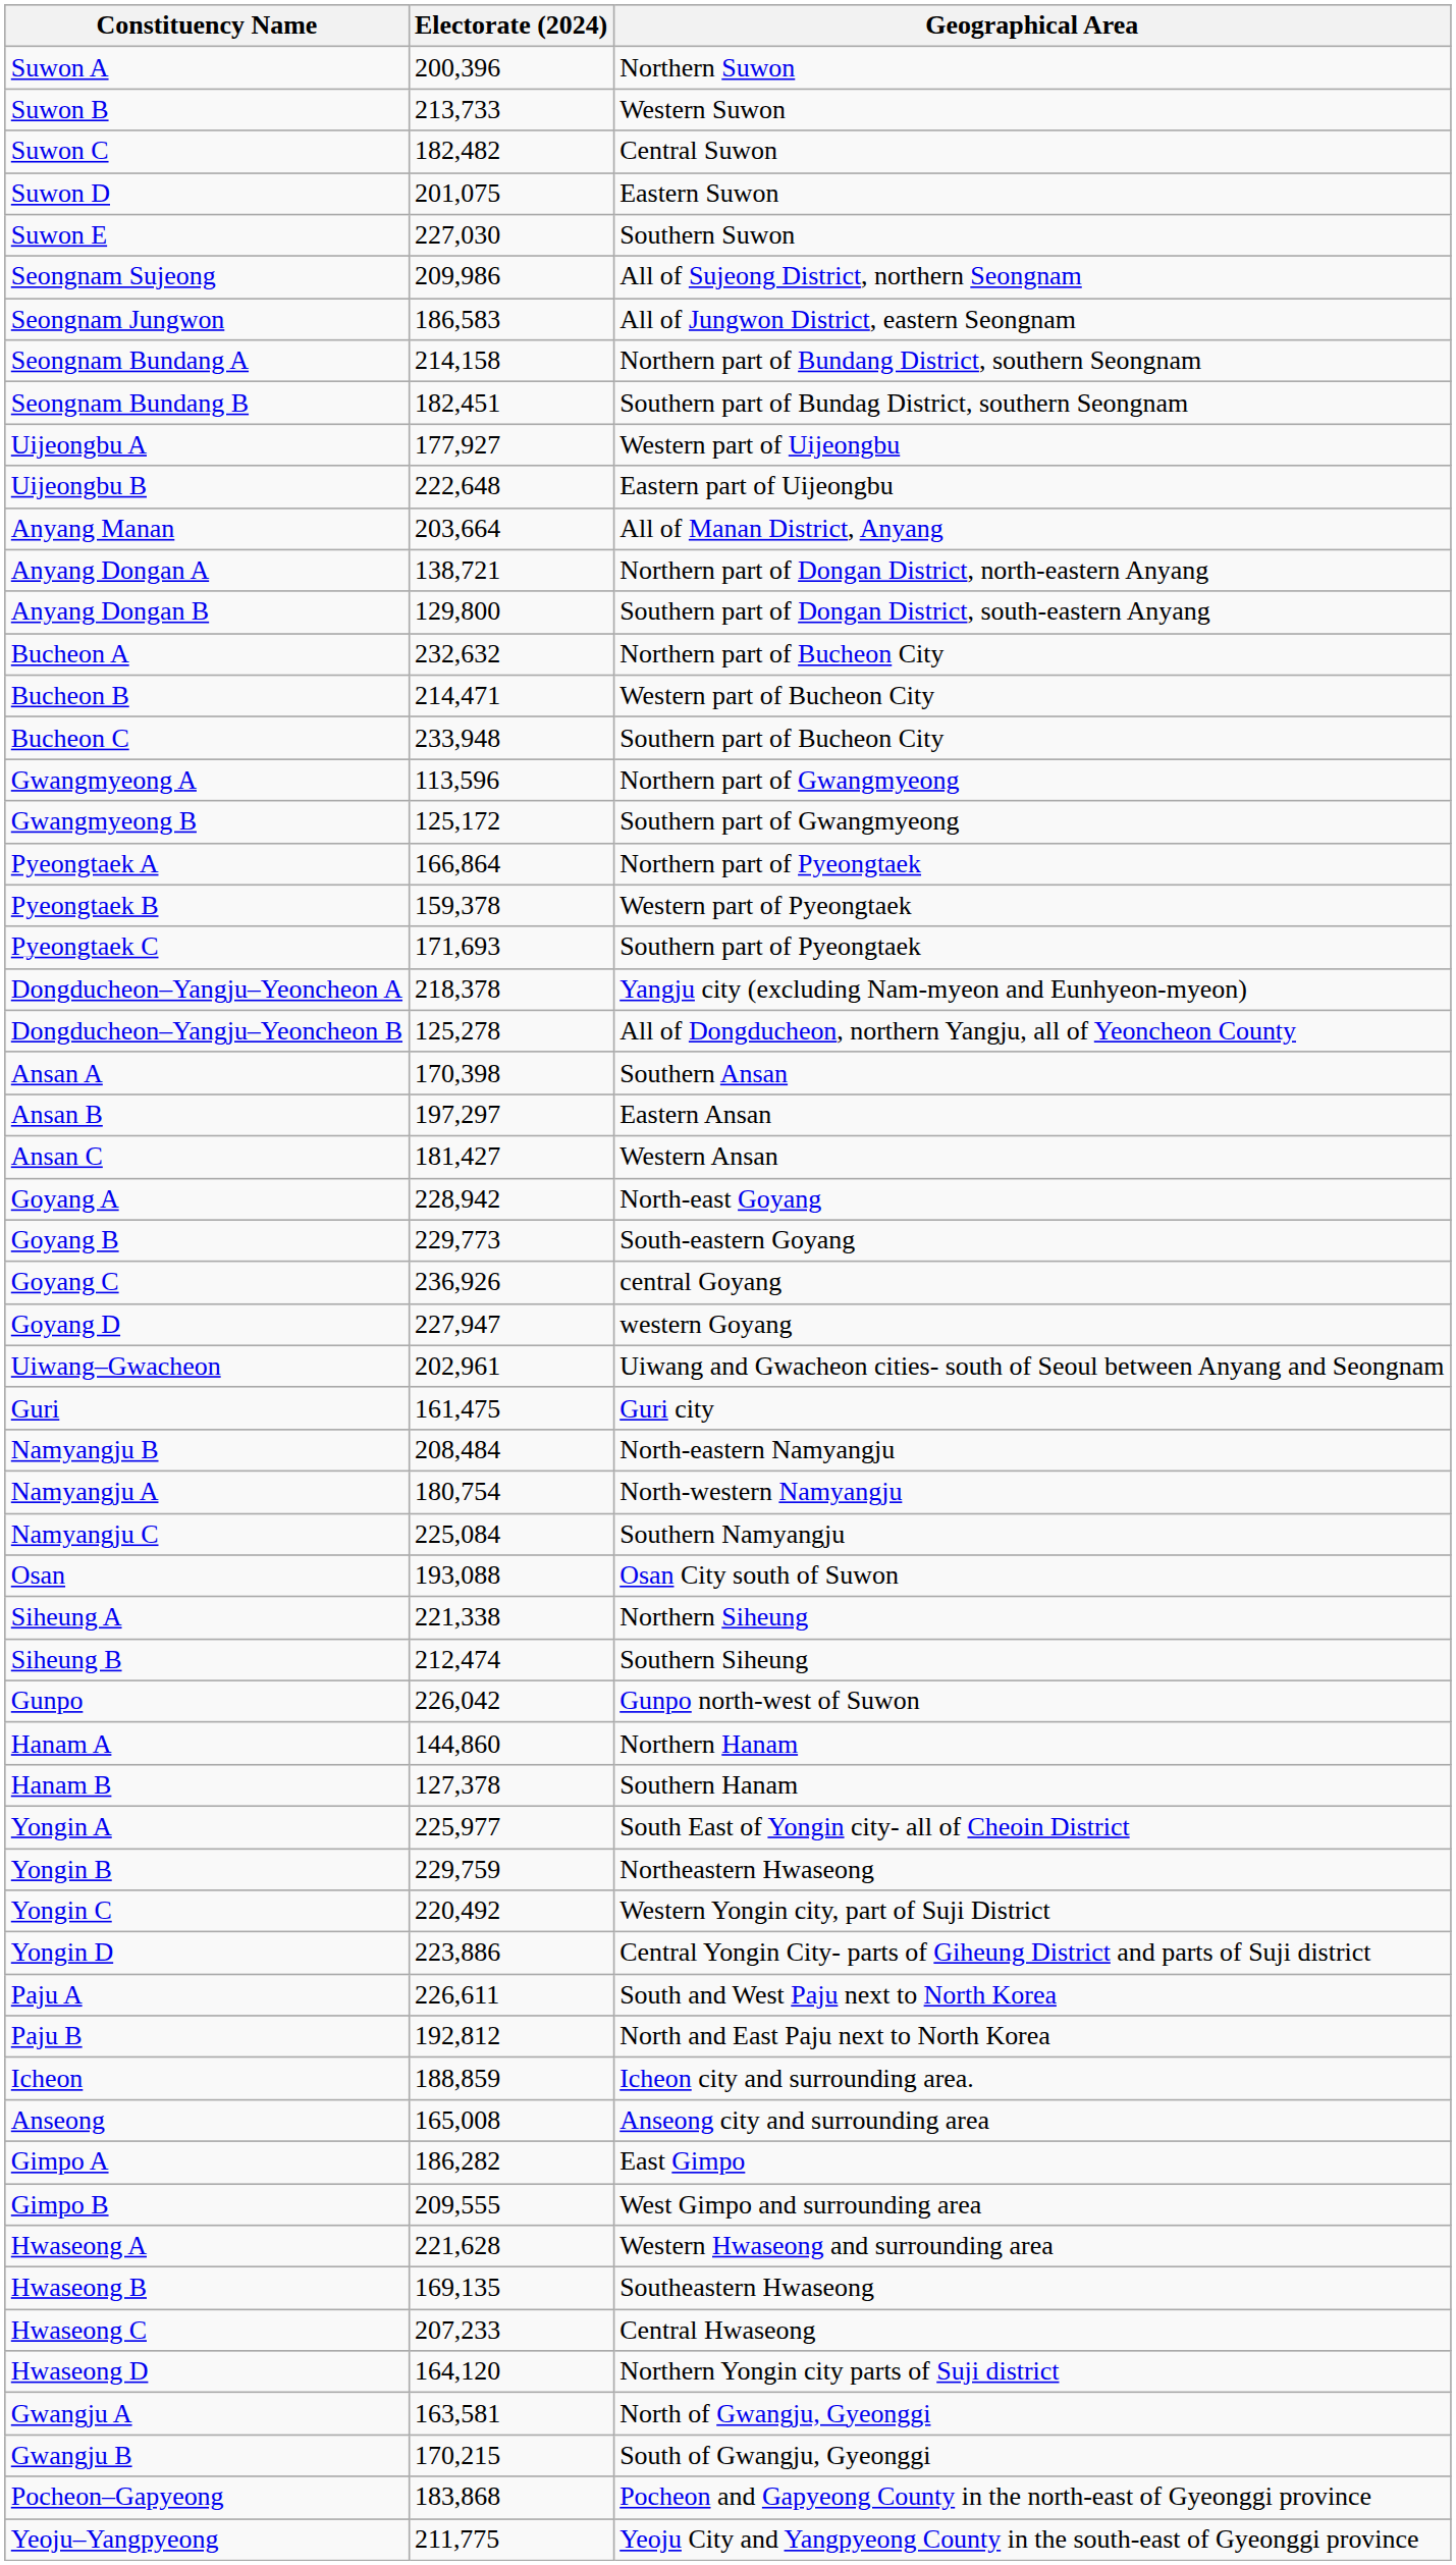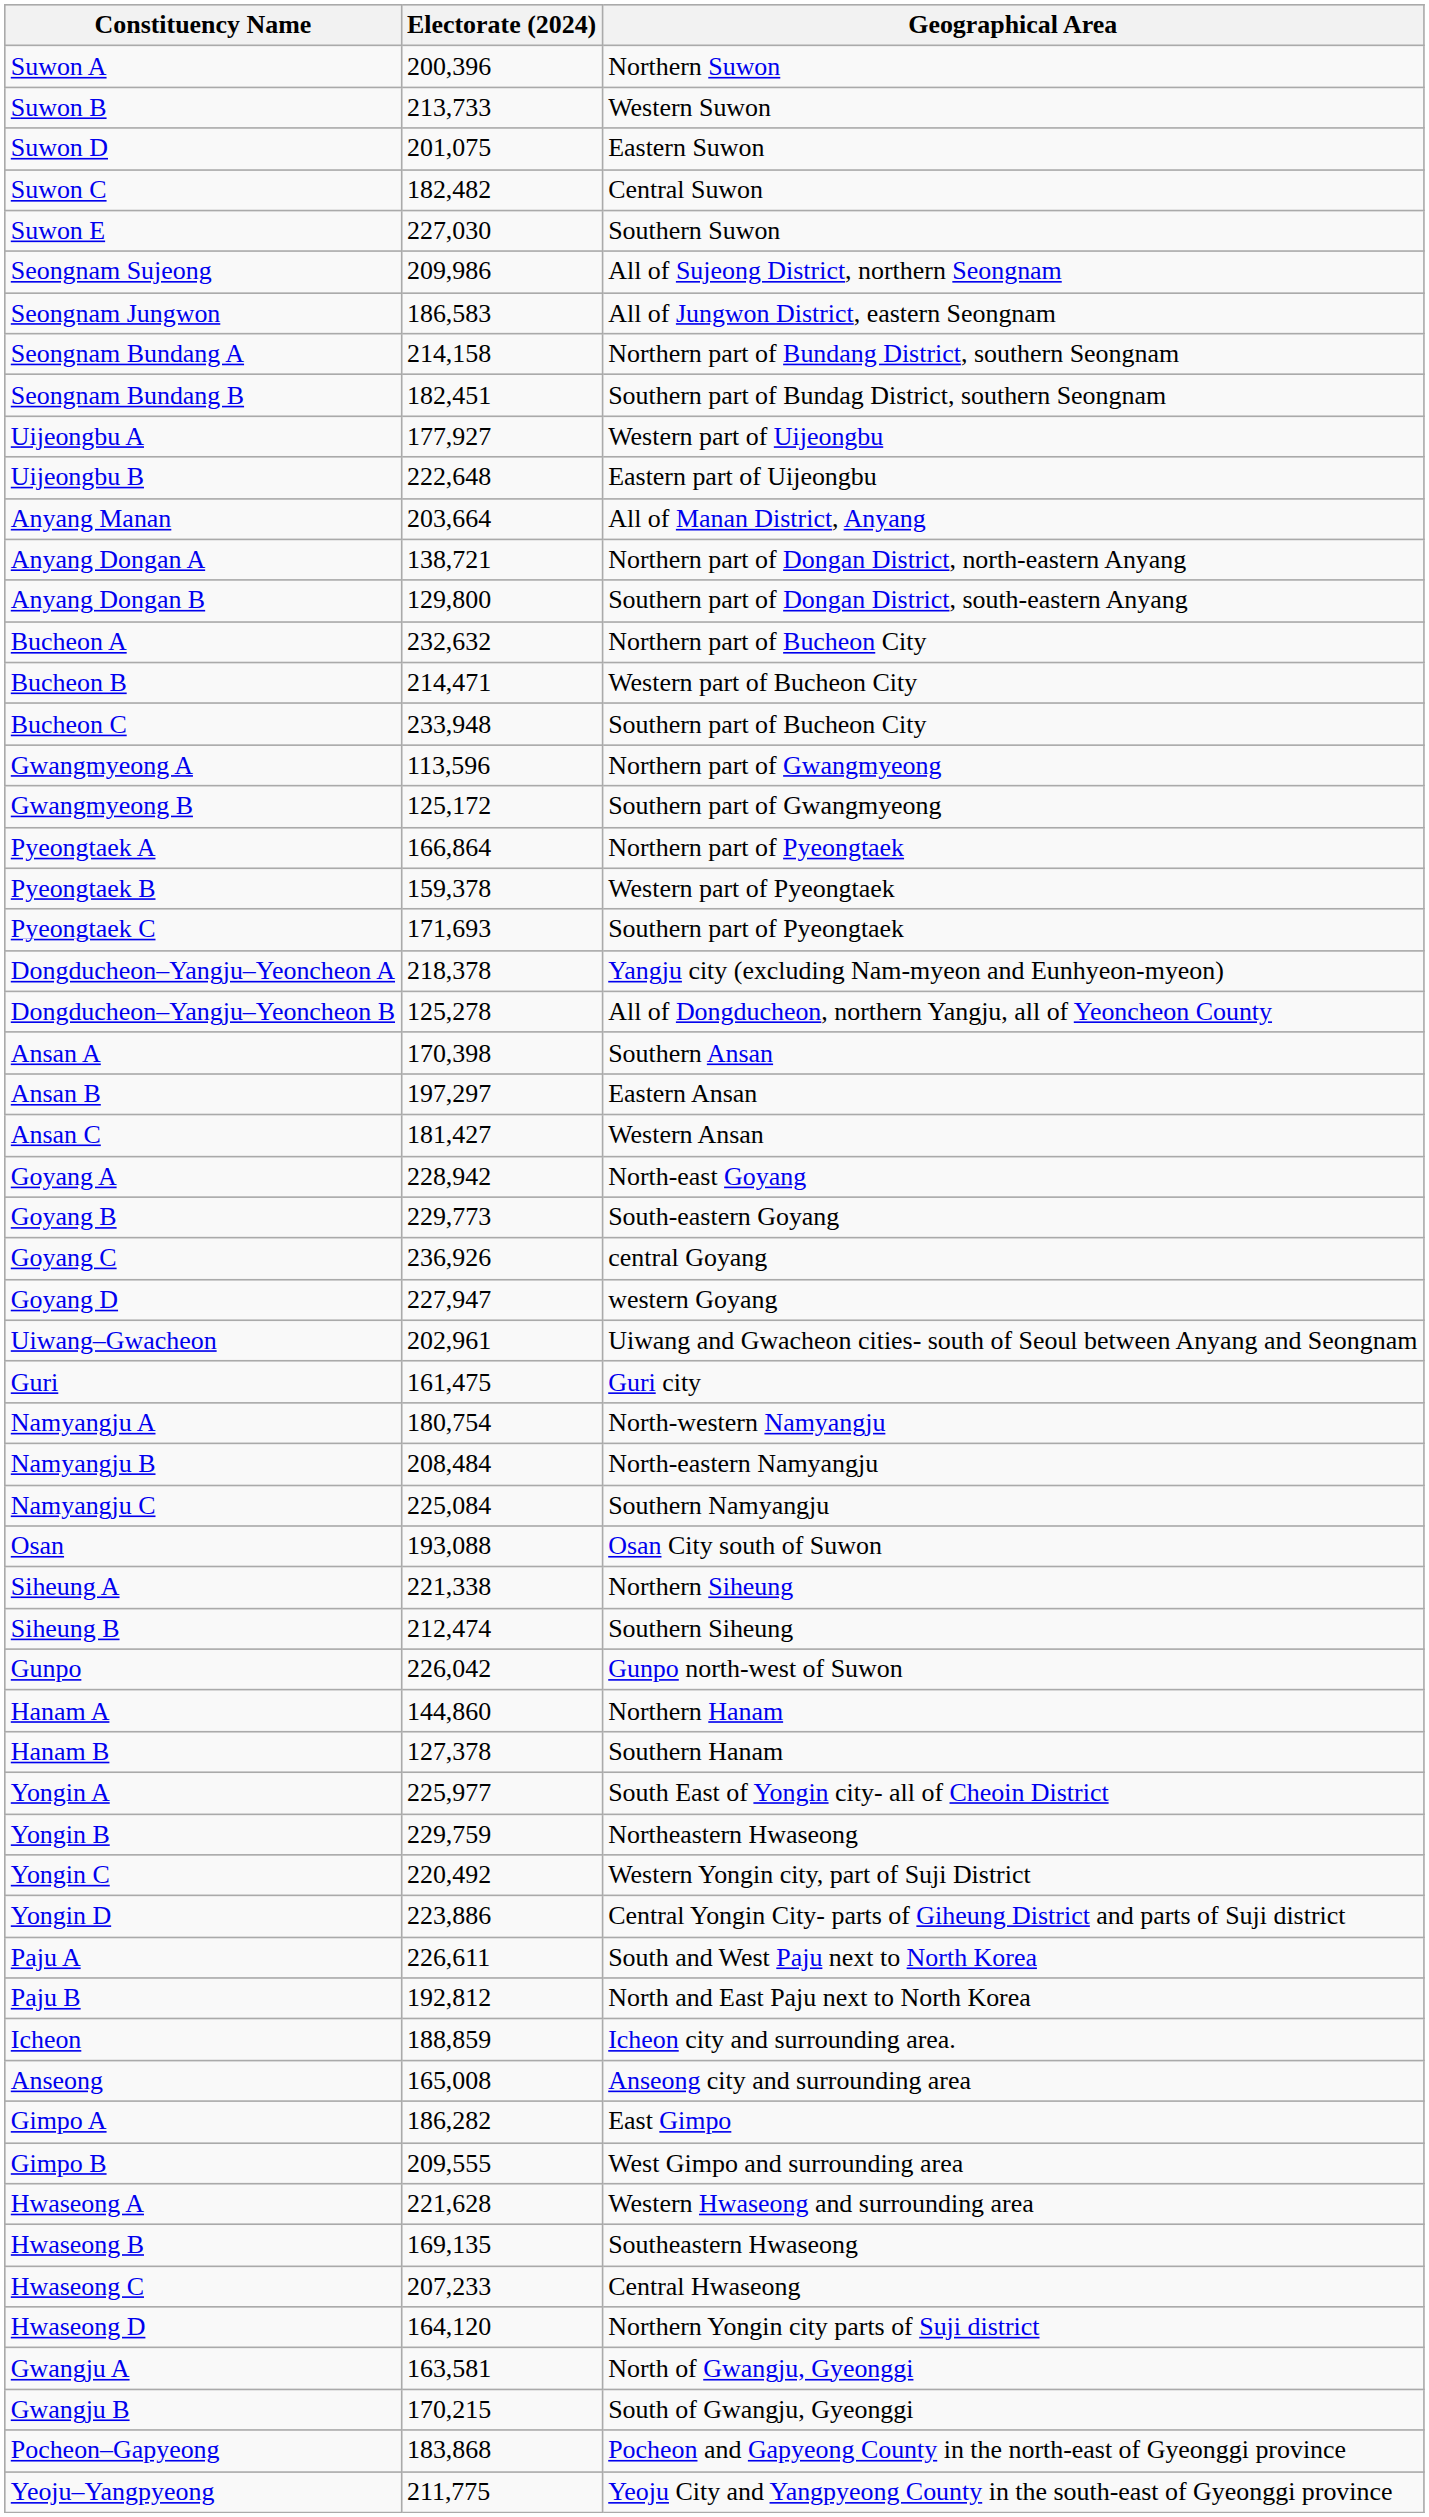 <table class="wikitable">
 <tr>
 <th>Constituency Name</th>
 <th>Electorate (2024)</th>
 <th>Geographical Area</th>
 </tr>
 <tr>
 <td><a href='#'>Suwon A</a></td>
 <td>200,396</td>
 <td>Northern <a href='#'>Suwon</a></td>
 </tr>
 <tr>
 <td><a href='#'>Suwon B</a></td>
 <td>213,733</td>
 <td>Western Suwon</td>
 </tr>
 <tr>
+<td><a href='#'>Suwon D</a></td>
+<td>201,075</td>
+<td>Eastern Suwon</td>
+</tr>
+<tr>
 <td><a href='#'>Suwon C</a></td>
 <td>182,482</td>
 <td>Central Suwon</td>
-</tr>
-<tr>
-<td><a href='#'>Suwon D</a></td>
-<td>201,075</td>
-<td>Eastern Suwon</td>
 </tr>
 <tr>
 <td><a href='#'>Suwon E</a></td>
 <td>227,030</td>
 <td>Southern Suwon</td>
 </tr>
 <tr>
 <td><a href='#'>Seongnam Sujeong</a></td>
 <td>209,986</td>
 <td>All of <a href='#'>Sujeong District</a>, northern <a href='#'>Seongnam</a></td>
 </tr>
 <tr>
 <td><a href='#'>Seongnam Jungwon</a></td>
 <td>186,583</td>
 <td>All of <a href='#'>Jungwon District</a>, eastern Seongnam</td>
 </tr>
 <tr>
 <td><a href='#'>Seongnam Bundang A</a></td>
 <td>214,158</td>
 <td>Northern part of <a href='#'>Bundang District</a>, southern Seongnam</td>
 </tr>
 <tr>
 <td><a href='#'>Seongnam Bundang B</a></td>
 <td>182,451</td>
 <td>Southern part of Bundag District, southern Seongnam</td>
 </tr>
 <tr>
 <td><a href='#'>Uijeongbu A</a></td>
 <td>177,927</td>
 <td>Western part of <a href='#'>Uijeongbu</a></td>
 </tr>
 <tr>
 <td><a href='#'>Uijeongbu B</a></td>
 <td>222,648</td>
 <td>Eastern part of Uijeongbu</td>
 </tr>
 <tr>
 <td><a href='#'>Anyang Manan</a></td>
 <td>203,664</td>
 <td>All of <a href='#'>Manan District</a>, <a href='#'>Anyang</a></td>
 </tr>
 <tr>
 <td><a href='#'>Anyang Dongan A</a></td>
 <td>138,721</td>
 <td>Northern part of <a href='#'>Dongan District</a>, north-eastern Anyang</td>
 </tr>
 <tr>
 <td><a href='#'>Anyang Dongan B</a></td>
 <td>129,800</td>
 <td>Southern part of <a href='#'>Dongan District</a>, south-eastern Anyang</td>
 </tr>
 <tr>
 <td><a href='#'>Bucheon A</a></td>
 <td>232,632</td>
 <td>Northern part of <a href='#'>Bucheon</a> City</td>
 </tr>
 <tr>
 <td><a href='#'>Bucheon B</a></td>
 <td>214,471</td>
 <td>Western part of Bucheon City</td>
 </tr>
 <tr>
 <td><a href='#'>Bucheon C</a></td>
 <td>233,948</td>
 <td>Southern part of Bucheon City</td>
 </tr>
 <tr>
 <td><a href='#'>Gwangmyeong A</a></td>
 <td>113,596</td>
 <td>Northern part of <a href='#'>Gwangmyeong</a></td>
 </tr>
 <tr>
 <td><a href='#'>Gwangmyeong B</a></td>
 <td>125,172</td>
 <td>Southern part of Gwangmyeong</td>
 </tr>
 <tr>
 <td><a href='#'>Pyeongtaek A</a></td>
 <td>166,864</td>
 <td>Northern part of <a href='#'>Pyeongtaek</a></td>
 </tr>
 <tr>
 <td><a href='#'>Pyeongtaek B</a></td>
 <td>159,378</td>
 <td>Western part of Pyeongtaek</td>
 </tr>
 <tr>
 <td><a href='#'>Pyeongtaek C</a></td>
 <td>171,693</td>
 <td>Southern part of Pyeongtaek</td>
 </tr>
 <tr>
 <td><a href='#'>Dongducheon–Yangju–Yeoncheon A</a></td>
 <td>218,378</td>
 <td><a href='#'>Yangju</a> city (excluding Nam-myeon and Eunhyeon-myeon)</td>
 </tr>
 <tr>
 <td><a href='#'>Dongducheon–Yangju–Yeoncheon B</a></td>
 <td>125,278</td>
 <td>All of <a href='#'>Dongducheon</a>, northern Yangju, all of <a href='#'>Yeoncheon County</a></td>
 </tr>
 <tr>
 <td><a href='#'>Ansan A</a></td>
 <td>170,398</td>
 <td>Southern <a href='#'>Ansan</a></td>
 </tr>
 <tr>
 <td><a href='#'>Ansan B</a></td>
 <td>197,297</td>
 <td>Eastern Ansan</td>
 </tr>
 <tr>
 <td><a href='#'>Ansan C</a></td>
 <td>181,427</td>
 <td>Western Ansan</td>
 </tr>
 <tr>
 <td><a href='#'>Goyang A</a></td>
 <td>228,942</td>
 <td>North-east <a href='#'>Goyang</a></td>
 </tr>
 <tr>
 <td><a href='#'>Goyang B</a></td>
 <td>229,773</td>
 <td>South-eastern Goyang</td>
 </tr>
 <tr>
 <td><a href='#'>Goyang C</a></td>
 <td>236,926</td>
 <td>central Goyang</td>
 </tr>
 <tr>
 <td><a href='#'>Goyang D</a></td>
 <td>227,947</td>
 <td>western Goyang</td>
 </tr>
 <tr>
 <td><a href='#'>Uiwang–Gwacheon</a></td>
 <td>202,961</td>
 <td>Uiwang and Gwacheon cities- south of Seoul between Anyang and Seongnam</td>
 </tr>
 <tr>
 <td><a href='#'>Guri</a></td>
 <td>161,475</td>
 <td><a href='#'>Guri</a> city</td>
 </tr>
 <tr>
+<td><a href='#'>Namyangju A</a></td>
+<td>180,754</td>
+<td>North-western <a href='#'>Namyangju</a></td>
+</tr>
+<tr>
 <td><a href='#'>Namyangju B</a></td>
 <td>208,484</td>
 <td>North-eastern Namyangju</td>
-</tr>
-<tr>
-<td><a href='#'>Namyangju A</a></td>
-<td>180,754</td>
-<td>North-western <a href='#'>Namyangju</a></td>
 </tr>
 <tr>
 <td><a href='#'>Namyangju C</a></td>
 <td>225,084</td>
 <td>Southern Namyangju</td>
 </tr>
 <tr>
 <td><a href='#'>Osan</a></td>
 <td>193,088</td>
 <td><a href='#'>Osan</a> City south of Suwon</td>
 </tr>
 <tr>
 <td><a href='#'>Siheung A</a></td>
 <td>221,338</td>
 <td>Northern <a href='#'>Siheung</a></td>
 </tr>
 <tr>
 <td><a href='#'>Siheung B</a></td>
 <td>212,474</td>
 <td>Southern Siheung</td>
 </tr>
 <tr>
 <td><a href='#'>Gunpo</a></td>
 <td>226,042</td>
 <td><a href='#'>Gunpo</a> north-west of Suwon</td>
 </tr>
 <tr>
 <td><a href='#'>Hanam A</a></td>
 <td>144,860</td>
 <td>Northern <a href='#'>Hanam</a></td>
 </tr>
 <tr>
 <td><a href='#'>Hanam B</a></td>
 <td>127,378</td>
 <td>Southern Hanam</td>
 </tr>
 <tr>
 <td><a href='#'>Yongin A</a></td>
 <td>225,977</td>
 <td>South East of <a href='#'>Yongin</a> city- all of <a href='#'>Cheoin District</a></td>
 </tr>
 <tr>
 <td><a href='#'>Yongin B</a></td>
 <td>229,759</td>
 <td>Northeastern Hwaseong</td>
 </tr>
 <tr>
 <td><a href='#'>Yongin C</a></td>
 <td>220,492</td>
 <td>Western Yongin city, part of Suji District</td>
 </tr>
 <tr>
 <td><a href='#'>Yongin D</a></td>
 <td>223,886</td>
 <td>Central Yongin City- parts of <a href='#'>Giheung District</a> and parts of Suji district</td>
 </tr>
 <tr>
 <td><a href='#'>Paju A</a></td>
 <td>226,611</td>
 <td>South and West <a href='#'>Paju</a> next to <a href='#'>North Korea</a></td>
 </tr>
 <tr>
 <td><a href='#'>Paju B</a></td>
 <td>192,812</td>
 <td>North and East Paju next to North Korea</td>
 </tr>
 <tr>
 <td><a href='#'>Icheon</a></td>
 <td>188,859</td>
 <td><a href='#'>Icheon</a> city and surrounding area.</td>
 </tr>
 <tr>
 <td><a href='#'>Anseong</a></td>
 <td>165,008</td>
 <td><a href='#'>Anseong</a> city and surrounding area</td>
 </tr>
 <tr>
 <td><a href='#'>Gimpo A</a></td>
 <td>186,282</td>
 <td>East <a href='#'>Gimpo</a></td>
 </tr>
 <tr>
 <td><a href='#'>Gimpo B</a></td>
 <td>209,555</td>
 <td>West Gimpo and surrounding area</td>
 </tr>
 <tr>
 <td><a href='#'>Hwaseong A</a></td>
 <td>221,628</td>
 <td>Western <a href='#'>Hwaseong</a> and surrounding area</td>
 </tr>
 <tr>
 <td><a href='#'>Hwaseong B</a></td>
 <td>169,135</td>
 <td>Southeastern Hwaseong</td>
 </tr>
 <tr>
 <td><a href='#'>Hwaseong C</a></td>
 <td>207,233</td>
 <td>Central Hwaseong</td>
 </tr>
 <tr>
 <td><a href='#'>Hwaseong D</a></td>
 <td>164,120</td>
 <td>Northern Yongin city parts of <a href='#'>Suji district</a></td>
 </tr>
 <tr>
 <td><a href='#'>Gwangju A</a></td>
 <td>163,581</td>
 <td>North of <a href='#'>Gwangju, Gyeonggi</a></td>
 </tr>
 <tr>
 <td><a href='#'>Gwangju B</a></td>
 <td>170,215</td>
 <td>South of Gwangju, Gyeonggi</td>
 </tr>
 <tr>
 <td><a href='#'>Pocheon–Gapyeong</a></td>
 <td>183,868</td>
 <td><a href='#'>Pocheon</a> and <a href='#'>Gapyeong County</a> in the north-east of Gyeonggi province</td>
 </tr>
 <tr>
 <td><a href='#'>Yeoju–Yangpyeong</a></td>
 <td>211,775</td>
 <td><a href='#'>Yeoju</a> City and <a href='#'>Yangpyeong County</a> in the south-east of Gyeonggi province</td>
 </tr>
 </table>
